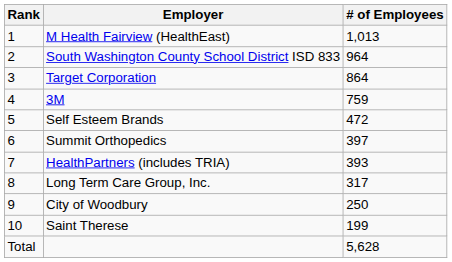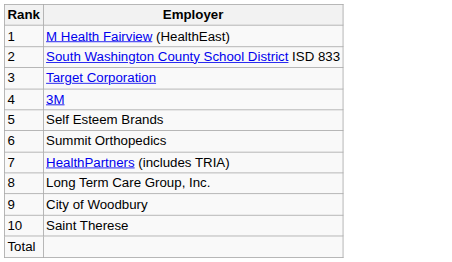 <table class="wikitable">
 <tr>
 <th>Rank</th>
 <th>Employer</th>
-<th># of Employees</th>
 </tr>
 <tr>
 <td>1</td>
 <td><a href='#'>M Health Fairview</a> (HealthEast)</td>
-<td>1,013</td>
 </tr>
 <tr>
 <td>2</td>
 <td><a href='#'>South Washington County School District</a> ISD 833</td>
-<td>964</td>
 </tr>
 <tr>
 <td>3</td>
 <td><a href='#'>Target Corporation</a></td>
-<td>864</td>
 </tr>
 <tr>
 <td>4</td>
 <td><a href='#'>3M</a></td>
-<td>759</td>
 </tr>
 <tr>
 <td>5</td>
 <td>Self Esteem Brands</td>
-<td>472</td>
 </tr>
 <tr>
 <td>6</td>
 <td>Summit Orthopedics</td>
-<td>397</td>
 </tr>
 <tr>
 <td>7</td>
 <td><a href='#'>HealthPartners</a> (includes TRIA)</td>
-<td>393</td>
 </tr>
 <tr>
 <td>8</td>
 <td>Long Term Care Group, Inc.</td>
-<td>317</td>
 </tr>
 <tr>
 <td>9</td>
 <td>City of Woodbury</td>
-<td>250</td>
 </tr>
 <tr>
 <td>10</td>
 <td>Saint Therese</td>
-<td>199</td>
 </tr>
 <tr>
 <td>Total</td>
 <td></td>
-<td>5,628</td>
 </tr>
 </table>
